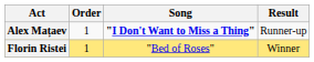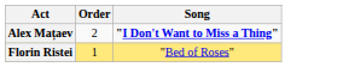 <table class="wikitable plainrowheaders" style="text-align:center;">
 <tr>
 <th scope="col">Act</th>
 <th scope="col">Order</th>
 <th scope="col">Song</th>
-<th>Result</th>
 </tr>
 <tr>
 <th scope="row">Alex Mațaev</th>
-<td>1</td>
+<td>2</td>
 <td><strong>"<a href='#'>I Don't Want to Miss a Thing</a>"</strong></td>
-<td>Runner-up</td>
 </tr>
 <tr style="background:#FFE87C;">
 <th scope="row">Florin Ristei</th>
 <td>1</td>
 <td>"<a href='#'>Bed of Roses</a>"</td>
-<td>Winner</td>
 </tr>
 </table>
